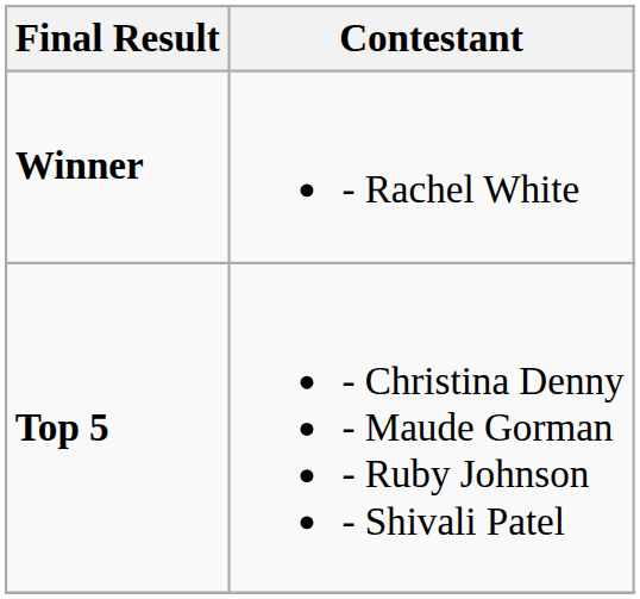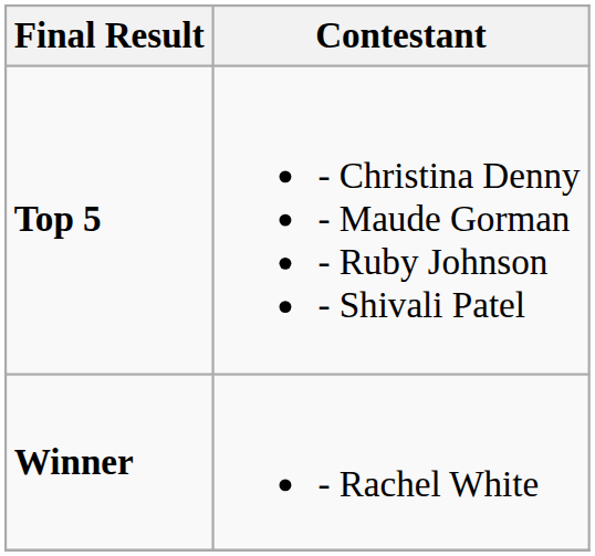 <table class="wikitable sortable" style="font-size:95%;">
 <tr>
 <th>Final Result</th>
 <th>Contestant</th>
 </tr>
 <tr>
+<td><strong>Top 5</strong></td>
+<td><br><ul><li><strong></strong> - Christina Denny</li><li><strong></strong> - Maude Gorman</li><li><strong></strong> - Ruby Johnson</li><li><strong></strong> - Shivali Patel</li></ul></td>
+</tr>
+<tr>
 <td><strong>Winner</strong></td>
 <td><br><ul><li><strong></strong> - Rachel White</li></ul></td>
 </tr>
 <tr>
-<td><strong>Top 5</strong></td>
-<td><br><ul><li><strong></strong> - Christina Denny</li><li><strong></strong> - Maude Gorman</li><li><strong></strong> - Ruby Johnson</li><li><strong></strong> - Shivali Patel</li></ul></td>
-</tr>
-<tr>
 </tr>
 </table>
